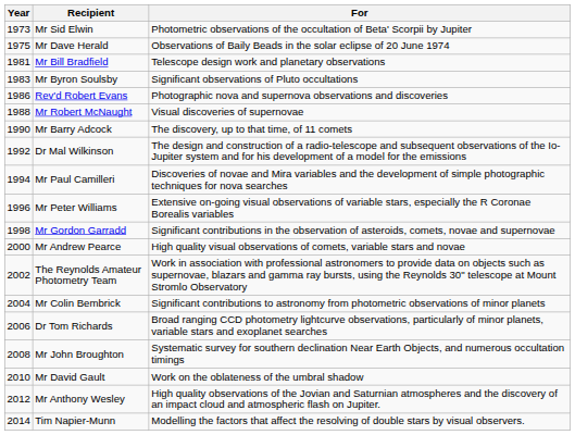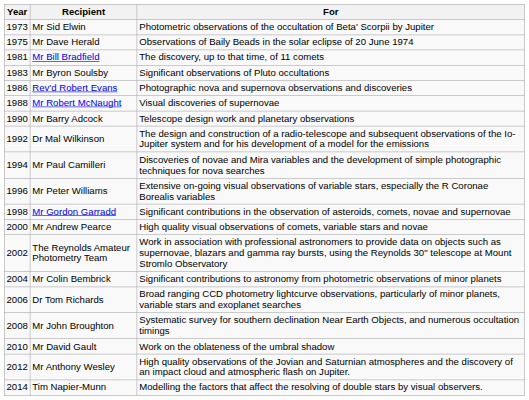 <table class="wikitable">
 <tr>
 <th>Year</th>
 <th>Recipient</th>
 <th>For</th>
 </tr>
 <tr>
 <td>1973</td>
 <td>Mr Sid Elwin</td>
 <td>Photometric observations of the occultation of Beta' Scorpii by Jupiter</td>
 </tr>
 <tr>
 <td>1975</td>
 <td>Mr Dave Herald</td>
 <td>Observations of Baily Beads in the solar eclipse of 20 June 1974</td>
 </tr>
 <tr>
 <td>1981</td>
 <td><a href='#'>Mr Bill Bradfield</a></td>
-<td>Telescope design work and planetary observations</td>
+<td>The discovery, up to that time, of 11 comets</td>
 </tr>
 <tr>
 <td>1983</td>
 <td>Mr Byron Soulsby</td>
 <td>Significant observations of Pluto occultations</td>
 </tr>
 <tr>
 <td>1986</td>
 <td><a href='#'>Rev'd Robert Evans</a></td>
 <td>Photographic nova and supernova observations and discoveries</td>
 </tr>
 <tr>
 <td>1988</td>
 <td><a href='#'>Mr Robert McNaught</a></td>
 <td>Visual discoveries of supernovae</td>
 </tr>
 <tr>
 <td>1990</td>
 <td>Mr Barry Adcock</td>
-<td>The discovery, up to that time, of 11 comets</td>
+<td>Telescope design work and planetary observations</td>
 </tr>
 <tr>
 <td>1992</td>
 <td>Dr Mal Wilkinson</td>
 <td>The design and construction of a radio-telescope and subsequent observations of the Io-Jupiter system and for his development of a model for the emissions</td>
 </tr>
 <tr>
 <td>1994</td>
 <td>Mr Paul Camilleri</td>
 <td>Discoveries of novae and Mira variables and the development of simple photographic techniques for nova searches</td>
 </tr>
 <tr>
 <td>1996</td>
 <td>Mr Peter Williams</td>
 <td>Extensive on-going visual observations of variable stars, especially the R Coronae Borealis variables</td>
 </tr>
 <tr>
 <td>1998</td>
 <td><a href='#'>Mr Gordon Garradd</a></td>
 <td>Significant contributions in the observation of asteroids, comets, novae and supernovae</td>
 </tr>
 <tr>
 <td>2000</td>
 <td>Mr Andrew Pearce</td>
 <td>High quality visual observations of comets, variable stars and novae</td>
 </tr>
 <tr>
 <td>2002</td>
 <td>The Reynolds Amateur Photometry Team</td>
 <td>Work in association with professional astronomers to provide data on objects such as supernovae, blazars and gamma ray bursts, using the Reynolds 30" telescope at Mount Stromlo Observatory</td>
 </tr>
 <tr>
 <td>2004</td>
 <td>Mr Colin Bembrick</td>
 <td>Significant contributions to astronomy from photometric observations of minor planets</td>
 </tr>
 <tr>
 <td>2006</td>
 <td>Dr Tom Richards</td>
 <td>Broad ranging CCD photometry lightcurve observations, particularly of minor planets, variable stars and exoplanet searches</td>
 </tr>
 <tr>
 <td>2008</td>
 <td>Mr John Broughton</td>
 <td>Systematic survey for southern declination Near Earth Objects, and numerous occultation timings</td>
 </tr>
 <tr>
 <td>2010</td>
 <td>Mr David Gault</td>
 <td>Work on the oblateness of the umbral shadow</td>
 </tr>
 <tr>
 <td>2012</td>
 <td>Mr Anthony Wesley</td>
 <td>High quality observations of the Jovian and Saturnian atmospheres and the discovery of an impact cloud and atmospheric flash on Jupiter.</td>
 </tr>
 <tr>
 <td>2014</td>
 <td>Tim Napier-Munn</td>
 <td>Modelling the factors that affect the resolving of double stars by visual observers.</td>
 </tr>
 </table>
